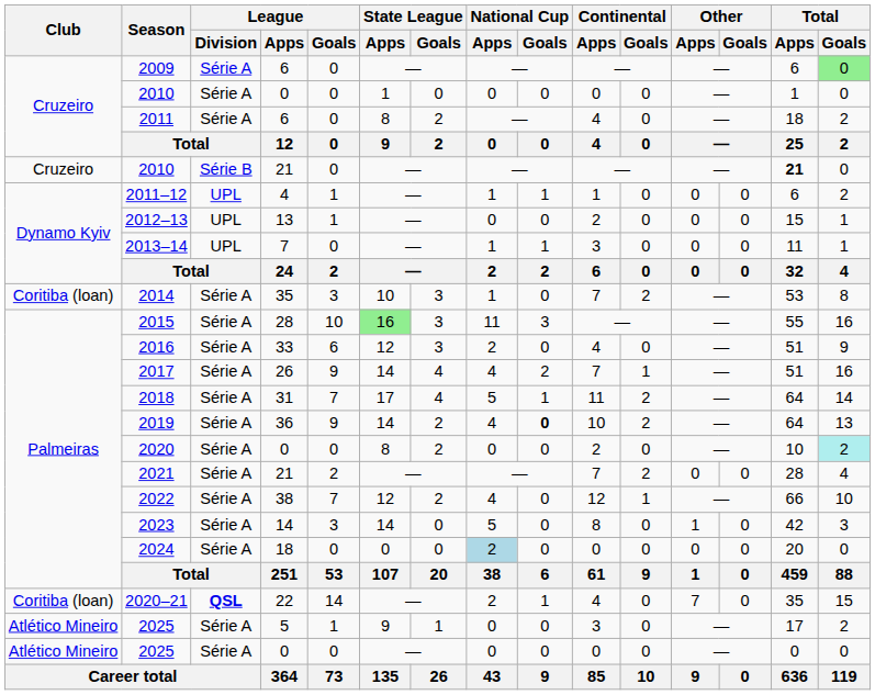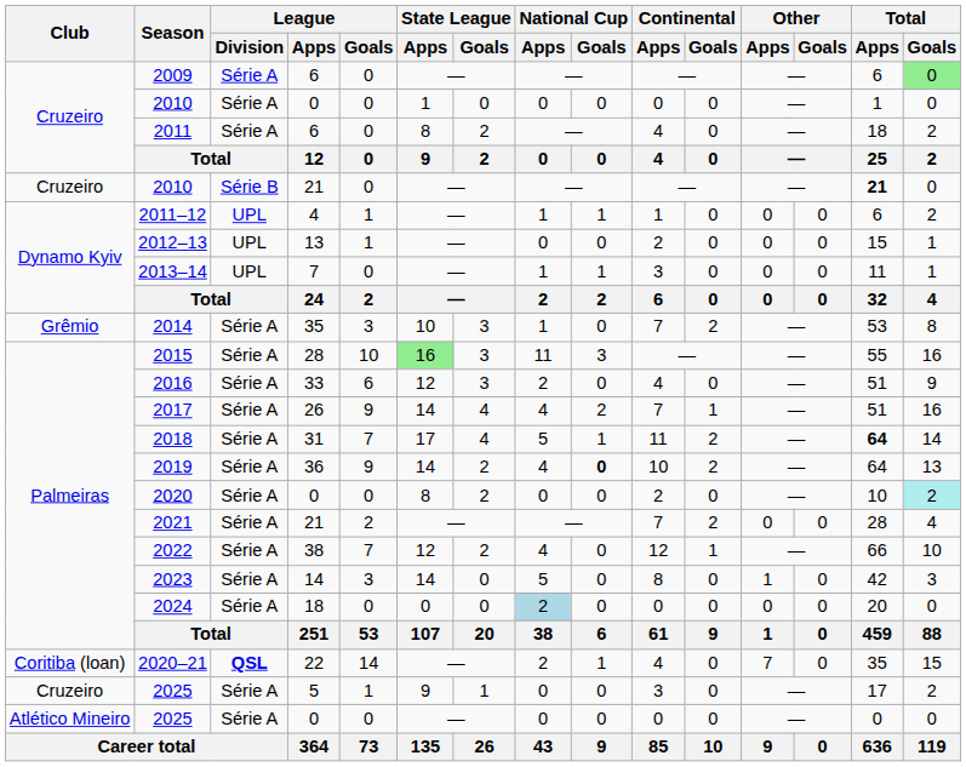 <table class="wikitable" style="text-align: center;">
 <tr>
 <th rowspan="2">Club</th>
 <th rowspan="2">Season</th>
 <th colspan="3">League</th>
 <th colspan="2">State League</th>
 <th colspan="2">National Cup</th>
 <th colspan="2">Continental</th>
 <th colspan="2">Other</th>
 <th colspan="2">Total</th>
 </tr>
 <tr>
 <th>Division</th>
 <th>Apps</th>
 <th>Goals</th>
 <th>Apps</th>
 <th>Goals</th>
 <th>Apps</th>
 <th>Goals</th>
 <th>Apps</th>
 <th>Goals</th>
 <th>Apps</th>
 <th>Goals</th>
 <th>Apps</th>
 <th>Goals</th>
 </tr>
 <tr>
 <td rowspan="4"><a href='#'>Cruzeiro</a></td>
 <td><a href='#'>2009</a></td>
 <td><a href='#'>Série A</a></td>
 <td>6</td>
 <td>0</td>
 <td colspan="2">—</td>
 <td colspan="2">—</td>
 <td colspan="2">—</td>
 <td colspan="2">—</td>
 <td>6</td>
 <td style="background: lightgreen;">0</td>
 </tr>
 <tr>
 <td><a href='#'>2010</a></td>
 <td>Série A</td>
 <td>0</td>
 <td>0</td>
 <td>1</td>
 <td>0</td>
 <td>0</td>
 <td>0</td>
 <td>0</td>
 <td>0</td>
 <td colspan="2">—</td>
 <td>1</td>
 <td>0</td>
 </tr>
 <tr>
 <td><a href='#'>2011</a></td>
 <td>Série A</td>
 <td>6</td>
 <td>0</td>
 <td>8</td>
 <td>2</td>
 <td colspan="2">—</td>
 <td>4</td>
 <td>0</td>
 <td colspan="2">—</td>
 <td>18</td>
 <td>2</td>
 </tr>
 <tr>
 <th colspan="2">Total</th>
 <th>12</th>
 <th>0</th>
 <th>9</th>
 <th>2</th>
 <th>0</th>
 <th>0</th>
 <th>4</th>
 <th>0</th>
 <th colspan="2">—</th>
 <th>25</th>
 <th>2</th>
 </tr>
 <tr>
 <td>Cruzeiro</td>
 <td><a href='#'>2010</a></td>
 <td><a href='#'>Série B</a></td>
 <td>21</td>
 <td>0</td>
 <td colspan="2">—</td>
 <td colspan="2">—</td>
 <td colspan="2">—</td>
 <td colspan="2">—</td>
 <td><strong>21</strong></td>
 <td>0</td>
 </tr>
 <tr>
 <td rowspan="4"><a href='#'>Dynamo Kyiv</a></td>
 <td><a href='#'>2011–12</a></td>
 <td><a href='#'>UPL</a></td>
 <td>4</td>
 <td>1</td>
 <td colspan="2">—</td>
 <td>1</td>
 <td>1</td>
 <td>1</td>
 <td>0</td>
 <td>0</td>
 <td>0</td>
 <td>6</td>
 <td>2</td>
 </tr>
 <tr>
 <td><a href='#'>2012–13</a></td>
 <td>UPL</td>
 <td>13</td>
 <td>1</td>
 <td colspan="2">—</td>
 <td>0</td>
 <td>0</td>
 <td>2</td>
 <td>0</td>
 <td>0</td>
 <td>0</td>
 <td>15</td>
 <td>1</td>
 </tr>
 <tr>
 <td><a href='#'>2013–14</a></td>
 <td>UPL</td>
 <td>7</td>
 <td>0</td>
 <td colspan="2">—</td>
 <td>1</td>
 <td>1</td>
 <td>3</td>
 <td>0</td>
 <td>0</td>
 <td>0</td>
 <td>11</td>
 <td>1</td>
 </tr>
 <tr>
 <th colspan="2">Total</th>
 <th>24</th>
 <th>2</th>
 <th colspan="2">—</th>
 <th>2</th>
 <th>2</th>
 <th>6</th>
 <th>0</th>
 <th>0</th>
 <th>0</th>
 <th>32</th>
 <th>4</th>
 </tr>
 <tr>
-<td><a href='#'>Coritiba</a> (loan)</td>
+<td><a href='#'>Grêmio</a></td>
 <td><a href='#'>2014</a></td>
 <td>Série A</td>
 <td>35</td>
 <td>3</td>
 <td>10</td>
 <td>3</td>
 <td>1</td>
 <td>0</td>
 <td>7</td>
 <td>2</td>
 <td colspan="2">—</td>
 <td>53</td>
 <td>8</td>
 </tr>
 <tr>
 <td rowspan="11"><a href='#'>Palmeiras</a></td>
 <td><a href='#'>2015</a></td>
 <td>Série A</td>
 <td>28</td>
 <td>10</td>
 <td style="background: lightgreen;">16</td>
 <td>3</td>
 <td>11</td>
 <td>3</td>
 <td colspan="2">—</td>
 <td colspan="2">—</td>
 <td>55</td>
 <td>16</td>
 </tr>
 <tr>
 <td><a href='#'>2016</a></td>
 <td>Série A</td>
 <td>33</td>
 <td>6</td>
 <td>12</td>
 <td>3</td>
 <td>2</td>
 <td>0</td>
 <td>4</td>
 <td>0</td>
 <td colspan="2">—</td>
 <td>51</td>
 <td>9</td>
 </tr>
 <tr>
 <td><a href='#'>2017</a></td>
 <td>Série A</td>
 <td>26</td>
 <td>9</td>
 <td>14</td>
 <td>4</td>
 <td>4</td>
 <td>2</td>
 <td>7</td>
 <td>1</td>
 <td colspan="2">—</td>
 <td>51</td>
 <td>16</td>
 </tr>
 <tr>
 <td><a href='#'>2018</a></td>
 <td>Série A</td>
 <td>31</td>
 <td>7</td>
 <td>17</td>
 <td>4</td>
 <td>5</td>
 <td>1</td>
 <td>11</td>
 <td>2</td>
 <td colspan="2">—</td>
-<td>64</td>
+<td><strong>64</strong></td>
 <td>14</td>
 </tr>
 <tr>
 <td><a href='#'>2019</a></td>
 <td>Série A</td>
 <td>36</td>
 <td>9</td>
 <td>14</td>
 <td>2</td>
 <td>4</td>
 <td><strong>0</strong></td>
 <td>10</td>
 <td>2</td>
 <td colspan="2">—</td>
 <td>64</td>
 <td>13</td>
 </tr>
 <tr>
 <td><a href='#'>2020</a></td>
 <td>Série A</td>
 <td>0</td>
 <td>0</td>
 <td>8</td>
 <td>2</td>
 <td>0</td>
 <td>0</td>
 <td>2</td>
 <td>0</td>
 <td colspan="2">—</td>
 <td>10</td>
 <td style="background: paleturquoise;">2</td>
 </tr>
 <tr>
 <td><a href='#'>2021</a></td>
 <td>Série A</td>
 <td>21</td>
 <td>2</td>
 <td colspan="2">—</td>
 <td colspan="2">—</td>
 <td>7</td>
 <td>2</td>
 <td>0</td>
 <td>0</td>
 <td>28</td>
 <td>4</td>
 </tr>
 <tr>
 <td><a href='#'>2022</a></td>
 <td>Série A</td>
 <td>38</td>
 <td>7</td>
 <td>12</td>
 <td>2</td>
 <td>4</td>
 <td>0</td>
 <td>12</td>
 <td>1</td>
 <td colspan="2">—</td>
 <td>66</td>
 <td>10</td>
 </tr>
 <tr>
 <td><a href='#'>2023</a></td>
 <td>Série A</td>
 <td>14</td>
 <td>3</td>
 <td>14</td>
 <td>0</td>
 <td>5</td>
 <td>0</td>
 <td>8</td>
 <td>0</td>
 <td>1</td>
 <td>0</td>
 <td>42</td>
 <td>3</td>
 </tr>
 <tr>
 <td><a href='#'>2024</a></td>
 <td>Série A</td>
 <td>18</td>
 <td>0</td>
 <td>0</td>
 <td>0</td>
 <td style="background: lightblue;">2</td>
 <td>0</td>
 <td>0</td>
 <td>0</td>
 <td>0</td>
 <td>0</td>
 <td>20</td>
 <td>0</td>
 </tr>
 <tr>
 <th colspan="2">Total</th>
 <th>251</th>
 <th>53</th>
 <th>107</th>
 <th>20</th>
 <th>38</th>
 <th>6</th>
 <th>61</th>
 <th>9</th>
 <th>1</th>
 <th>0</th>
 <th>459</th>
 <th>88</th>
 </tr>
 <tr>
 <td><a href='#'>Coritiba</a> (loan)</td>
 <td><a href='#'>2020–21</a></td>
 <td><strong><a href='#'>QSL</a></strong></td>
 <td>22</td>
 <td>14</td>
 <td colspan="2">—</td>
 <td>2</td>
 <td>1</td>
 <td>4</td>
 <td>0</td>
 <td>7</td>
 <td>0</td>
 <td>35</td>
 <td>15</td>
 </tr>
 <tr>
-<td><a href='#'>Atlético Mineiro</a></td>
+<td>Cruzeiro</td>
 <td><a href='#'>2025</a></td>
 <td>Série A</td>
 <td>5</td>
 <td>1</td>
 <td>9</td>
 <td>1</td>
 <td>0</td>
 <td>0</td>
 <td>3</td>
 <td>0</td>
 <td colspan="2">—</td>
 <td>17</td>
 <td>2</td>
 </tr>
 <tr>
 <td><a href='#'>Atlético Mineiro</a></td>
 <td><a href='#'>2025</a></td>
 <td>Série A</td>
 <td>0</td>
 <td>0</td>
 <td colspan="2">—</td>
 <td>0</td>
 <td>0</td>
 <td>0</td>
 <td>0</td>
 <td colspan="2">—</td>
 <td>0</td>
 <td>0</td>
 </tr>
 <tr>
 <th colspan="3">Career total</th>
 <th>364</th>
 <th>73</th>
 <th>135</th>
 <th>26</th>
 <th>43</th>
 <th>9</th>
 <th>85</th>
 <th>10</th>
 <th>9</th>
 <th>0</th>
 <th>636</th>
 <th>119</th>
 </tr>
 </table>
